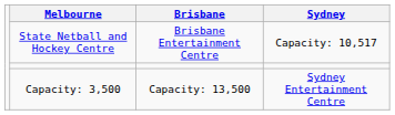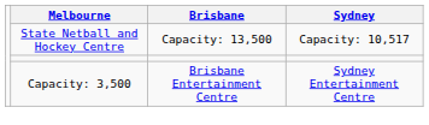 <table class=wikitable align="center" style="text-align:center;">
 <tr>
 <td rowspan=4></td>
 <th width=150px><a href='#'>Melbourne</a></th>
 <th width=150px><a href='#'>Brisbane</a></th>
 <th width=150px><a href='#'>Sydney</a></th>
 </tr>
 <tr>
 <td><a href='#'>State Netball and Hockey Centre</a></td>
-<td><a href='#'>Brisbane Entertainment Centre</a></td>
+<td>Capacity: 13,500</td>
 <td>Capacity: 10,517</td>
 </tr>
 <tr>
 <td></td>
 <td></td>
 <td></td>
 </tr>
 <tr>
 <td>Capacity: 3,500</td>
-<td>Capacity: 13,500</td>
+<td><a href='#'>Brisbane Entertainment Centre</a></td>
 <td><a href='#'>Sydney Entertainment Centre</a></td>
 </tr>
 </table>
